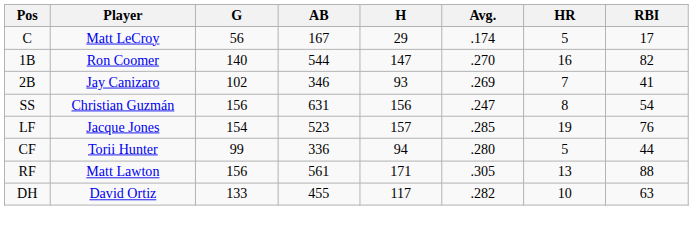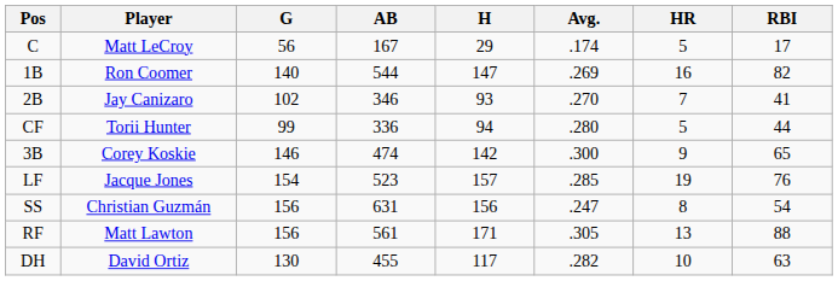 <table class="wikitable sortable">
 <tr>
 <th bgcolor="#DDDDFF" width="5%">Pos</th>
 <th bgcolor="#DDDDFF" width="16%">Player</th>
 <th bgcolor="#DDDDFF" width="9%">G</th>
 <th bgcolor="#DDDDFF" width="9%">AB</th>
 <th bgcolor="#DDDDFF" width="9%">H</th>
 <th bgcolor="#DDDDFF" width="9%">Avg.</th>
 <th bgcolor="#DDDDFF" width="9%">HR</th>
 <th bgcolor="#DDDDFF" width="9%">RBI</th>
 </tr>
 <tr align="center">
 <td>C</td>
 <td><a href='#'>Matt LeCroy</a></td>
 <td>56</td>
 <td>167</td>
 <td>29</td>
 <td>.174</td>
 <td>5</td>
 <td>17</td>
 </tr>
 <tr align=center>
 <td>1B</td>
 <td><a href='#'>Ron Coomer</a></td>
 <td>140</td>
 <td>544</td>
 <td>147</td>
-<td>.270</td>
+<td>.269</td>
 <td>16</td>
 <td>82</td>
 </tr>
 <tr align=center>
 <td>2B</td>
 <td><a href='#'>Jay Canizaro</a></td>
 <td>102</td>
 <td>346</td>
 <td>93</td>
-<td>.269</td>
+<td>.270</td>
 <td>7</td>
 <td>41</td>
 </tr>
 <tr align=center>
-<td>SS</td>
-<td><a href='#'>Christian Guzmán</a></td>
-<td>156</td>
-<td>631</td>
-<td>156</td>
-<td>.247</td>
-<td>8</td>
-<td>54</td>
+<td>CF</td>
+<td><a href='#'>Torii Hunter</a></td>
+<td>99</td>
+<td>336</td>
+<td>94</td>
+<td>.280</td>
+<td>5</td>
+<td>44</td>
+</tr>
+<tr align=center>
+<td>3B</td>
+<td><a href='#'>Corey Koskie</a></td>
+<td>146</td>
+<td>474</td>
+<td>142</td>
+<td>.300</td>
+<td>9</td>
+<td>65</td>
 </tr>
 <tr align=center>
 <td>LF</td>
 <td><a href='#'>Jacque Jones</a></td>
 <td>154</td>
 <td>523</td>
 <td>157</td>
 <td>.285</td>
 <td>19</td>
 <td>76</td>
 </tr>
 <tr align=center>
-<td>CF</td>
-<td><a href='#'>Torii Hunter</a></td>
-<td>99</td>
-<td>336</td>
-<td>94</td>
-<td>.280</td>
-<td>5</td>
-<td>44</td>
+<td>SS</td>
+<td><a href='#'>Christian Guzmán</a></td>
+<td>156</td>
+<td>631</td>
+<td>156</td>
+<td>.247</td>
+<td>8</td>
+<td>54</td>
 </tr>
 <tr align=center>
 <td>RF</td>
 <td><a href='#'>Matt Lawton</a></td>
 <td>156</td>
 <td>561</td>
 <td>171</td>
 <td>.305</td>
 <td>13</td>
 <td>88</td>
 </tr>
 <tr align=center>
 <td>DH</td>
 <td><a href='#'>David Ortiz</a></td>
-<td>133</td>
+<td>130</td>
 <td>455</td>
 <td>117</td>
 <td>.282</td>
 <td>10</td>
 <td>63</td>
 </tr>
 </table>
